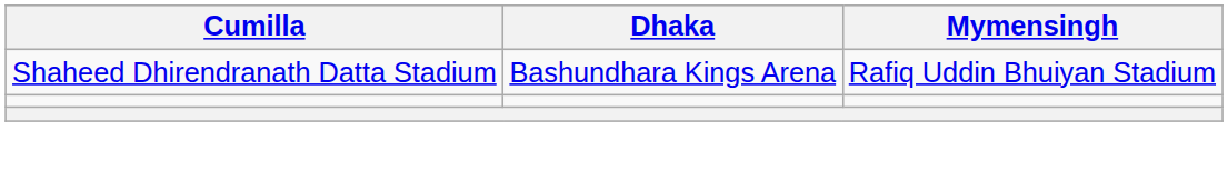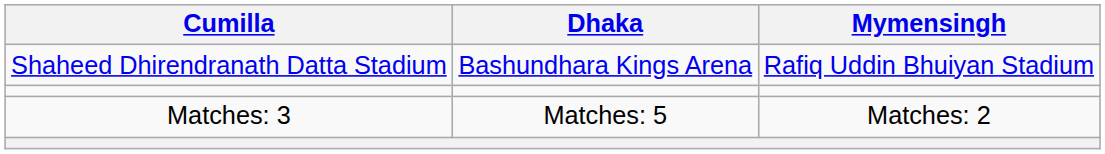 <table class="wikitable" style="margin:1em auto; text-align:center;">
 <tr>
 <th><a href='#'>Cumilla</a></th>
 <th><a href='#'>Dhaka</a></th>
 <th><a href='#'>Mymensingh</a></th>
 </tr>
 <tr>
 <td><a href='#'>Shaheed Dhirendranath Datta Stadium</a></td>
 <td><a href='#'>Bashundhara Kings Arena</a></td>
 <td><a href='#'>Rafiq Uddin Bhuiyan Stadium</a></td>
 </tr>
 <tr>
 <td></td>
 <td></td>
 <td></td>
 </tr>
 <tr>
+<td>Matches: 3</td>
+<td>Matches: 5</td>
+<td>Matches: 2</td>
+</tr>
+<tr>
 <th colspan=3 rowspan=4 text-align="center"></th>
 </tr>
 </table>
